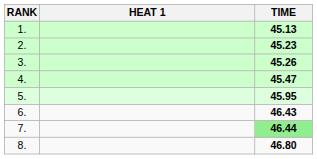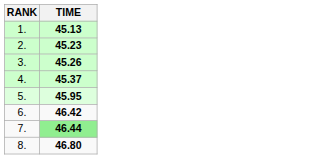 <table class="wikitable" style="border-collapse: collapse; font-size: 90%;">
 <tr>
 <th>RANK</th>
-<th style="width: 20em">HEAT 1</th>
 <th style="width: 5em">TIME</th>
 </tr>
 <tr style="background:#ccffcc;">
 <td align="center">1.</td>
-<td></td>
 <td align="center"><strong>45.13</strong></td>
 </tr>
 <tr style="background:#ccffcc;">
 <td align="center">2.</td>
-<td></td>
 <td align="center"><strong>45.23</strong></td>
 </tr>
 <tr style="background:#ccffcc;">
 <td align="center">3.</td>
-<td></td>
 <td align="center"><strong>45.26</strong></td>
 </tr>
 <tr style="background:#ccffcc;">
 <td align="center">4.</td>
-<td></td>
-<td align="center"><strong>45.47</strong></td>
+<td align="center"><strong>45.37</strong></td>
 </tr>
 <tr style="background:#ddffdd;">
 <td align="center">5.</td>
-<td></td>
 <td align="center"><strong>45.95</strong></td>
 </tr>
 <tr>
 <td align="center">6.</td>
-<td></td>
-<td align="center"><strong>46.43</strong></td>
+<td align="center"><strong>46.42</strong></td>
 </tr>
 <tr>
 <td align="center">7.</td>
-<td></td>
 <td align="center" style="background: lightgreen;"><strong>46.44</strong></td>
 </tr>
 <tr>
 <td align="center">8.</td>
-<td></td>
 <td align="center"><strong>46.80</strong></td>
 </tr>
 </table>
